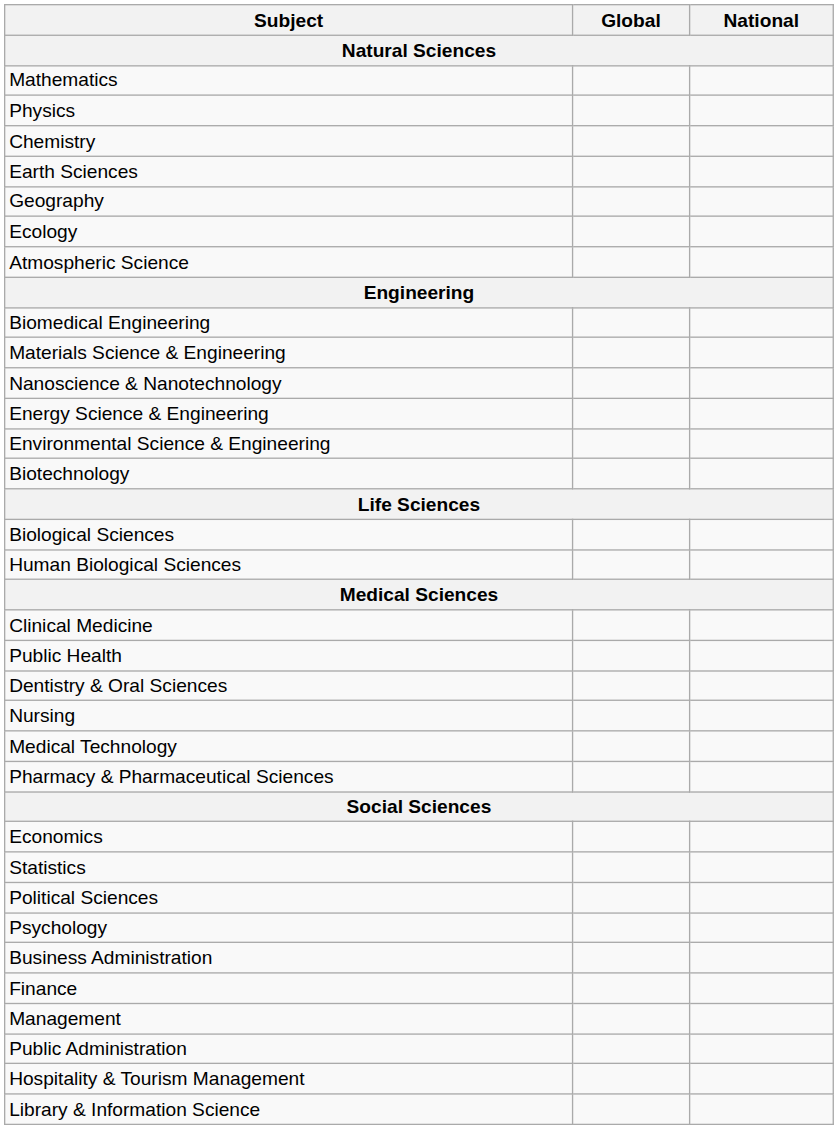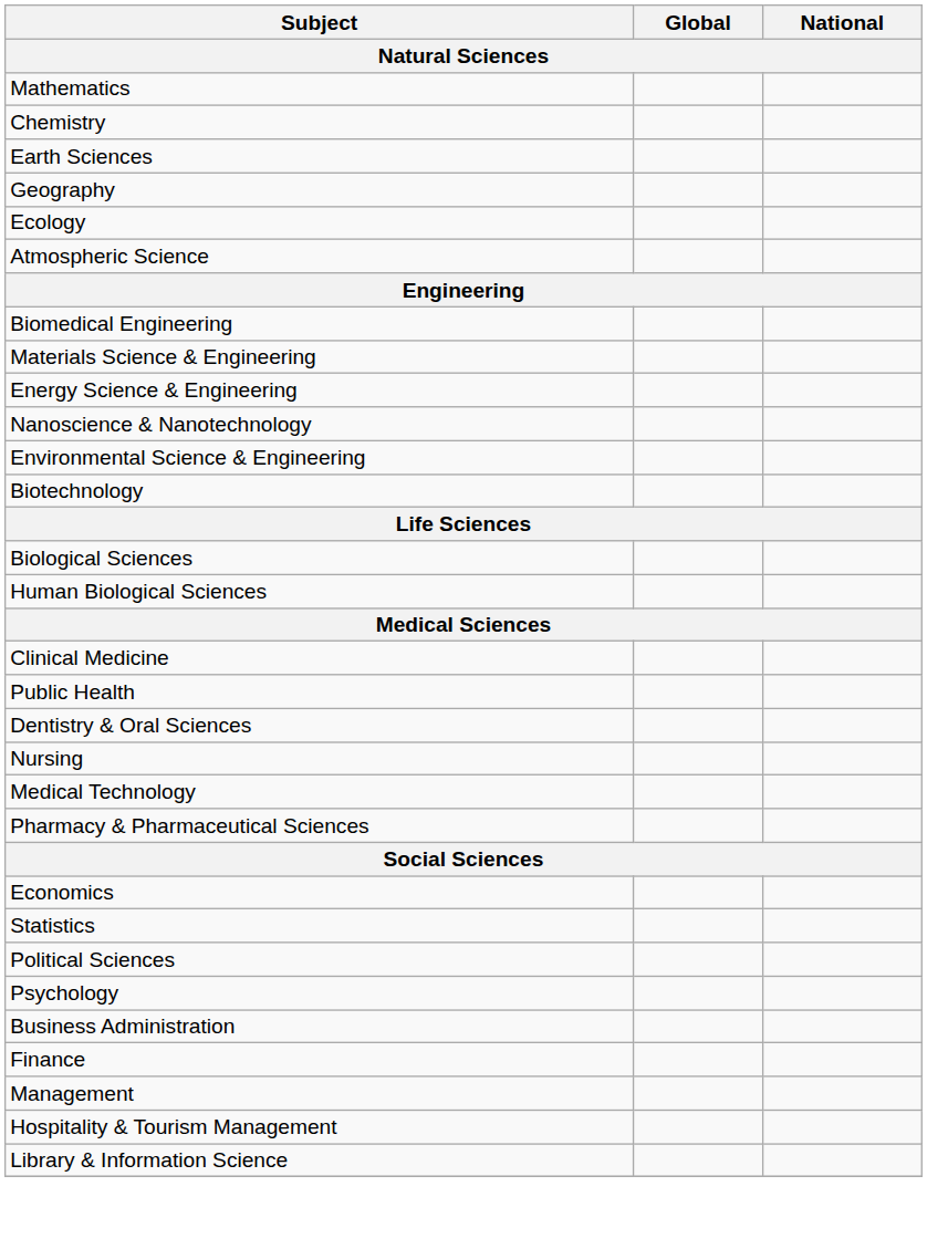 <table class="wikitable sortable collapsible" style="width: 100%; font-size: 90%">
 <tr>
 <th>Subject</th>
 <th>Global</th>
 <th>National</th>
 </tr>
 <tr>
 <th colspan="3">Natural Sciences</th>
 </tr>
 <tr>
 <td>Mathematics</td>
 <td data-sort-value="36"></td>
 <td data-sort-value="2"></td>
-</tr>
-<tr>
-<td>Physics</td>
-<td data-sort-value="51–75"></td>
-<td data-sort-value="6–8"></td>
 </tr>
 <tr>
 <td>Chemistry</td>
 <td data-sort-value="21"></td>
 <td data-sort-value="10"></td>
 </tr>
 <tr>
 <td>Earth Sciences</td>
 <td data-sort-value="151–200"></td>
 <td data-sort-value="20–27"></td>
 </tr>
 <tr>
 <td>Geography</td>
 <td data-sort-value="151–200"></td>
 <td data-sort-value="17–25"></td>
 </tr>
 <tr>
 <td>Ecology</td>
 <td data-sort-value="201–300"></td>
 <td data-sort-value="10–16"></td>
 </tr>
 <tr>
 <td>Atmospheric Science</td>
 <td data-sort-value="32"></td>
 <td data-sort-value="7"></td>
 </tr>
 <tr>
 <th colspan="3">Engineering</th>
 </tr>
 <tr>
 <td>Biomedical Engineering</td>
 <td data-sort-value="12"></td>
 <td data-sort-value="7"></td>
 </tr>
 <tr>
 <td>Materials Science & Engineering</td>
 <td data-sort-value="20"></td>
 <td data-sort-value="10"></td>
 </tr>
 <tr>
+<td>Energy Science & Engineering</td>
+<td data-sort-value="40"></td>
+<td data-sort-value="26"></td>
+</tr>
+<tr>
 <td>Nanoscience & Nanotechnology</td>
 <td data-sort-value="9"></td>
 <td data-sort-value="7"></td>
-</tr>
-<tr>
-<td>Energy Science & Engineering</td>
-<td data-sort-value="40"></td>
-<td data-sort-value="26"></td>
 </tr>
 <tr>
 <td>Environmental Science & Engineering</td>
 <td data-sort-value="31"></td>
 <td data-sort-value="11"></td>
 </tr>
 <tr>
 <td>Biotechnology</td>
 <td data-sort-value="32"></td>
 <td data-sort-value="18"></td>
 </tr>
 <tr>
 <th colspan="3">Life Sciences</th>
 </tr>
 <tr>
 <td>Biological Sciences</td>
 <td data-sort-value="76–100"></td>
 <td data-sort-value="6"></td>
 </tr>
 <tr>
 <td>Human Biological Sciences</td>
 <td data-sort-value="51–75"></td>
 <td data-sort-value="1"></td>
 </tr>
 <tr>
 <th colspan="3">Medical Sciences</th>
 </tr>
 <tr>
 <td>Clinical Medicine</td>
 <td data-sort-value="151–200"></td>
 <td data-sort-value="3–6"></td>
 </tr>
 <tr>
 <td>Public Health</td>
 <td data-sort-value="76–100"></td>
 <td data-sort-value="5–8"></td>
 </tr>
 <tr>
 <td>Dentistry & Oral Sciences</td>
 <td data-sort-value="201–300"></td>
 <td data-sort-value="23–30"></td>
 </tr>
 <tr>
 <td>Nursing</td>
 <td data-sort-value="101–150"></td>
 <td data-sort-value="19–26"></td>
 </tr>
 <tr>
 <td>Medical Technology</td>
 <td data-sort-value="76–100"></td>
 <td data-sort-value="3"></td>
 </tr>
 <tr>
 <td>Pharmacy & Pharmaceutical Sciences</td>
 <td data-sort-value="41"></td>
 <td data-sort-value="6"></td>
 </tr>
 <tr>
 <th colspan="3">Social Sciences</th>
 </tr>
 <tr>
 <td>Economics</td>
 <td data-sort-value="76–100"></td>
 <td data-sort-value="8–13"></td>
 </tr>
 <tr>
 <td>Statistics</td>
 <td data-sort-value="35"></td>
 <td data-sort-value="1"></td>
 </tr>
 <tr>
 <td>Political Sciences</td>
 <td data-sort-value="301–400"></td>
 <td data-sort-value="14–25"></td>
 </tr>
 <tr>
 <td>Psychology</td>
 <td data-sort-value="201–300"></td>
 <td data-sort-value="8–12"></td>
 </tr>
 <tr>
 <td>Business Administration</td>
 <td data-sort-value="151–200"></td>
 <td data-sort-value="16–19"></td>
 </tr>
 <tr>
 <td>Finance</td>
 <td data-sort-value="51–75"></td>
 <td data-sort-value="10–14"></td>
 </tr>
 <tr>
 <td>Management</td>
 <td data-sort-value="76–100"></td>
 <td data-sort-value="11–18"></td>
 </tr>
 <tr>
-<td>Public Administration</td>
-<td data-sort-value="151–200"></td>
-<td data-sort-value="9–12"></td>
-</tr>
-<tr>
 <td>Hospitality & Tourism Management</td>
 <td data-sort-value="51–75"></td>
 <td data-sort-value="12–18"></td>
 </tr>
 <tr>
 <td>Library & Information Science</td>
 <td data-sort-value="34"></td>
 <td data-sort-value="10"></td>
 </tr>
 <tr>
 </tr>
 </table>
